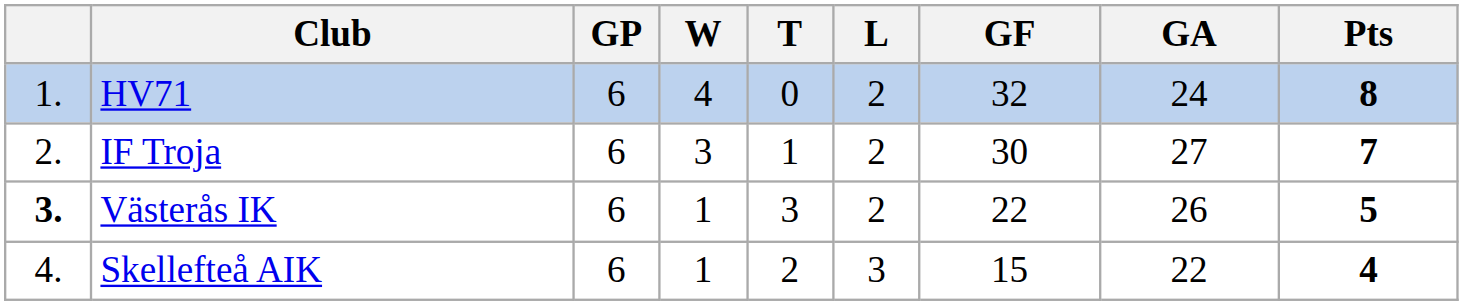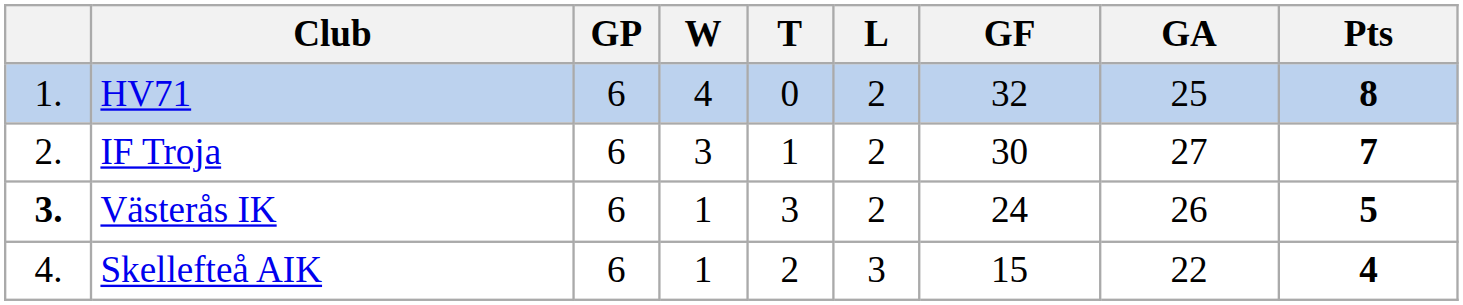 <table class="wikitable">
 <tr>
 <th width="30"></th>
 <th width="200">Club</th>
 <th width="30">GP</th>
 <th width="30">W</th>
 <th width="30">T</th>
 <th width="30">L</th>
 <th width="70">GF</th>
 <th width="70">GA</th>
 <th width="70">Pts</th>
 </tr>
 <tr bgcolor="#BCD2EE" align="center">
 <td>1.</td>
 <td align="left"><a href='#'>HV71</a></td>
 <td>6</td>
 <td>4</td>
 <td>0</td>
 <td>2</td>
 <td>32</td>
-<td>24</td>
+<td>25</td>
 <td><strong>8</strong></td>
 </tr>
 <tr bgcolor="#FFFFFF" align="center">
 <td>2.</td>
 <td align="left"><a href='#'>IF Troja</a></td>
 <td>6</td>
 <td>3</td>
 <td>1</td>
 <td>2</td>
 <td>30</td>
 <td>27</td>
 <td><strong>7</strong></td>
 </tr>
 <tr bgcolor="#FFFFFF" align="center">
 <td><strong>3.</strong></td>
 <td align="left"><a href='#'>Västerås IK</a></td>
 <td>6</td>
 <td>1</td>
 <td>3</td>
 <td>2</td>
-<td>22</td>
+<td>24</td>
 <td>26</td>
 <td><strong>5</strong></td>
 </tr>
 <tr bgcolor="#FFFFFF" align="center">
 <td>4.</td>
 <td align="left"><a href='#'>Skellefteå AIK</a></td>
 <td>6</td>
 <td>1</td>
 <td>2</td>
 <td>3</td>
 <td>15</td>
 <td>22</td>
 <td><strong>4</strong></td>
 </tr>
 </table>
